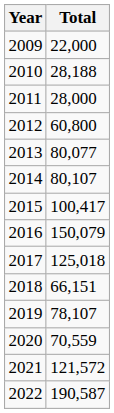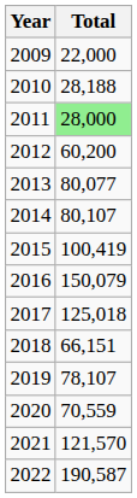 <table class="wikitable">
 <tr>
 <th>Year</th>
 <th>Total</th>
 </tr>
 <tr>
 <td>2009</td>
 <td>22,000</td>
 </tr>
 <tr>
 <td>2010</td>
 <td>28,188</td>
 </tr>
 <tr>
 <td>2011</td>
-<td>28,000</td>
+<td style="background: lightgreen;">28,000</td>
 </tr>
 <tr>
 <td>2012</td>
-<td>60,800</td>
+<td>60,200</td>
 </tr>
 <tr>
 <td>2013</td>
 <td>80,077</td>
 </tr>
 <tr>
 <td>2014</td>
 <td>80,107</td>
 </tr>
 <tr>
 <td>2015</td>
-<td>100,417</td>
+<td>100,419</td>
 </tr>
 <tr>
 <td>2016</td>
 <td>150,079</td>
 </tr>
 <tr>
 <td>2017</td>
 <td>125,018</td>
 </tr>
 <tr>
 <td>2018</td>
 <td>66,151</td>
 </tr>
 <tr>
 <td>2019</td>
 <td>78,107</td>
 </tr>
 <tr>
 <td>2020</td>
 <td>70,559</td>
 </tr>
 <tr>
 <td>2021</td>
-<td>121,572</td>
+<td>121,570</td>
 </tr>
 <tr>
 <td>2022</td>
 <td>190,587</td>
 </tr>
 </table>
